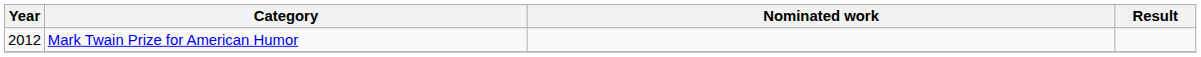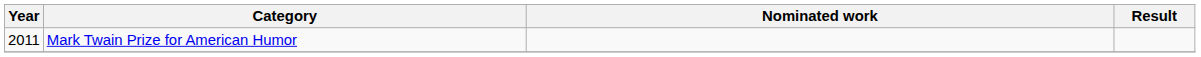 <table class=wikitable>
 <tr>
 <th scope="col" style="width:1em;">Year</th>
 <th scope="col" style="width:32em;">Category</th>
 <th scope="col" style="width:39em;">Nominated work</th>
 <th scope="col" style="width:5em;">Result</th>
 </tr>
 <tr>
-<td>2012</td>
+<td>2011</td>
 <td><a href='#'>Mark Twain Prize for American Humor</a></td>
 <td></td>
 <td></td>
 </tr>
 <tr>
 </tr>
 </table>
